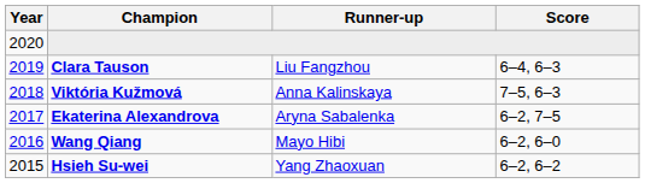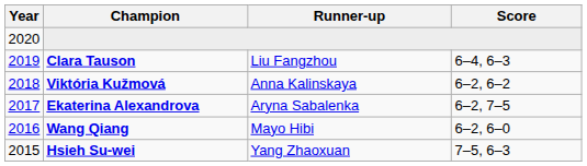 <table class="wikitable" style="font-size:90%">
 <tr>
 <th>Year</th>
 <th width="200">Champion</th>
 <th width="200">Runner-up</th>
 <th width="125">Score</th>
 </tr>
 <tr>
 <td>2020</td>
 <td colspan=3 bgcolor="#ededed"></td>
 </tr>
 <tr>
 <td><a href='#'>2019</a></td>
 <td> <strong><a href='#'>Clara Tauson</a></strong></td>
 <td> <a href='#'>Liu Fangzhou</a></td>
 <td>6–4, 6–3</td>
 </tr>
 <tr>
 <td><a href='#'>2018</a></td>
 <td> <strong><a href='#'>Viktória Kužmová</a></strong></td>
 <td> <a href='#'>Anna Kalinskaya</a></td>
-<td>7–5, 6–3</td>
+<td>6–2, 6–2</td>
 </tr>
 <tr>
 <td><a href='#'>2017</a></td>
 <td> <strong><a href='#'>Ekaterina Alexandrova</a></strong></td>
 <td> <a href='#'>Aryna Sabalenka</a></td>
 <td>6–2, 7–5</td>
 </tr>
 <tr>
 <td><a href='#'>2016</a></td>
 <td> <strong><a href='#'>Wang Qiang</a></strong></td>
 <td> <a href='#'>Mayo Hibi</a></td>
 <td>6–2, 6–0</td>
 </tr>
 <tr>
 <td>2015</td>
 <td> <strong><a href='#'>Hsieh Su-wei</a></strong></td>
 <td> <a href='#'>Yang Zhaoxuan</a></td>
-<td>6–2, 6–2</td>
+<td>7–5, 6–3</td>
 </tr>
 </table>
